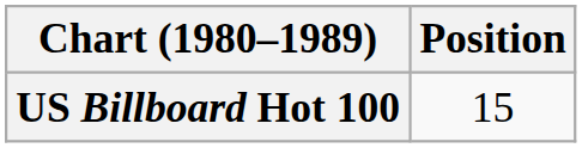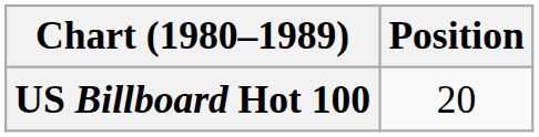 <table class="wikitable plainrowheaders" style="text-align:center">
 <tr>
 <th scope="col">Chart (1980–1989)</th>
 <th scope="col">Position</th>
 </tr>
 <tr>
 <th scope="row">US <em>Billboard</em> Hot 100</th>
-<td>15</td>
+<td>20</td>
 </tr>
 </table>
